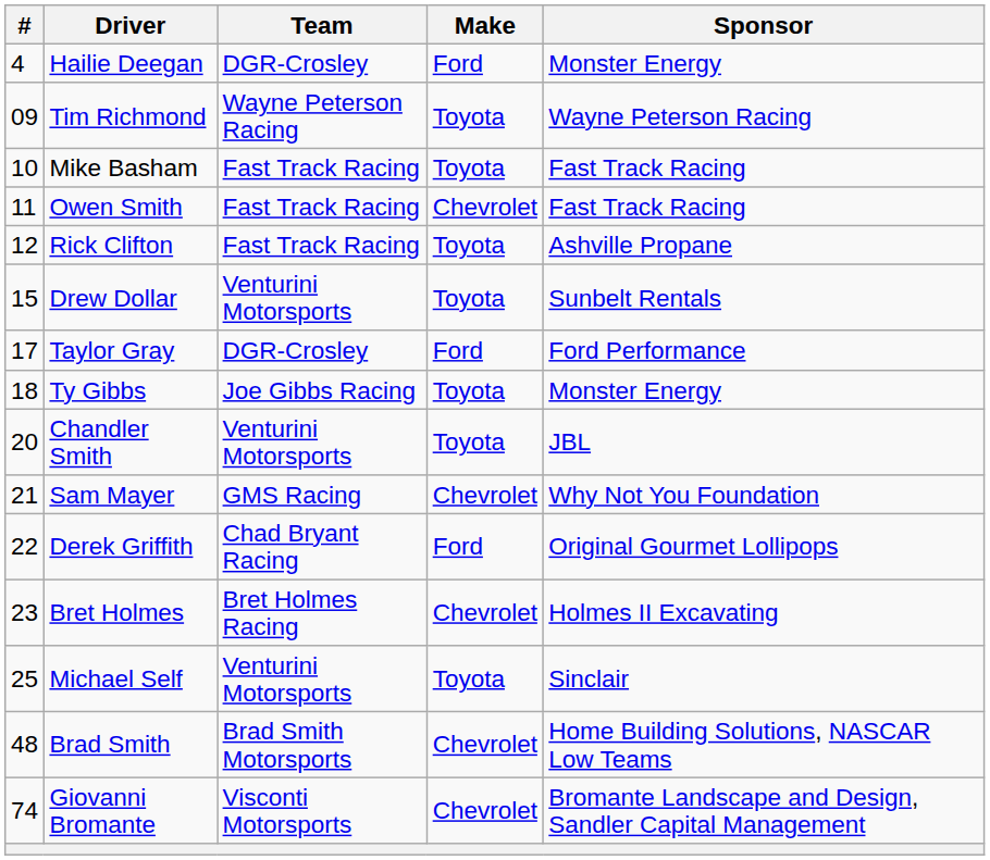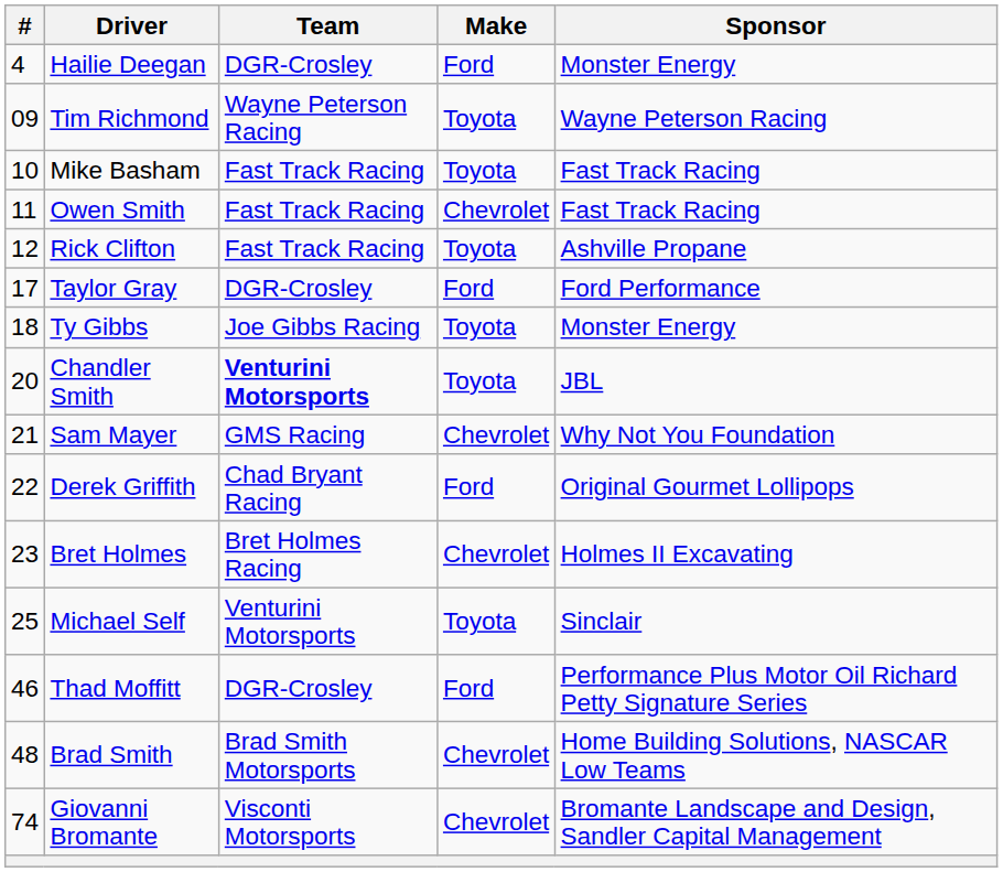 <table class="wikitable" style="font-size:95%">
 <tr>
 <th>#</th>
 <th>Driver</th>
 <th>Team</th>
 <th>Make</th>
 <th>Sponsor</th>
 </tr>
 <tr>
 <td>4</td>
 <td><a href='#'>Hailie Deegan</a></td>
 <td><a href='#'>DGR-Crosley</a></td>
 <td><a href='#'>Ford</a></td>
 <td><a href='#'>Monster Energy</a></td>
 </tr>
 <tr>
 <td>09</td>
 <td><a href='#'>Tim Richmond</a></td>
 <td><a href='#'>Wayne Peterson Racing</a></td>
 <td><a href='#'>Toyota</a></td>
 <td><a href='#'>Wayne Peterson Racing</a></td>
 </tr>
 <tr>
 <td>10</td>
 <td>Mike Basham</td>
 <td><a href='#'>Fast Track Racing</a></td>
 <td><a href='#'>Toyota</a></td>
 <td><a href='#'>Fast Track Racing</a></td>
 </tr>
 <tr>
 <td>11</td>
 <td><a href='#'>Owen Smith</a></td>
 <td><a href='#'>Fast Track Racing</a></td>
 <td><a href='#'>Chevrolet</a></td>
 <td><a href='#'>Fast Track Racing</a></td>
 </tr>
 <tr>
 <td>12</td>
 <td><a href='#'>Rick Clifton</a></td>
 <td><a href='#'>Fast Track Racing</a></td>
 <td><a href='#'>Toyota</a></td>
 <td><a href='#'>Ashville Propane</a></td>
 </tr>
 <tr>
-<td>15</td>
-<td><a href='#'>Drew Dollar</a></td>
-<td><a href='#'>Venturini Motorsports</a></td>
-<td><a href='#'>Toyota</a></td>
-<td><a href='#'>Sunbelt Rentals</a></td>
-</tr>
-<tr>
 <td>17</td>
 <td><a href='#'>Taylor Gray</a></td>
 <td><a href='#'>DGR-Crosley</a></td>
 <td><a href='#'>Ford</a></td>
 <td><a href='#'>Ford Performance</a></td>
 </tr>
 <tr>
 <td>18</td>
 <td><a href='#'>Ty Gibbs</a></td>
 <td><a href='#'>Joe Gibbs Racing</a></td>
 <td><a href='#'>Toyota</a></td>
 <td><a href='#'>Monster Energy</a></td>
 </tr>
 <tr>
 <td>20</td>
 <td><a href='#'>Chandler Smith</a></td>
-<td><a href='#'>Venturini Motorsports</a></td>
+<td><strong><a href='#'>Venturini Motorsports</a></strong></td>
 <td><a href='#'>Toyota</a></td>
 <td><a href='#'>JBL</a></td>
 </tr>
 <tr>
 <td>21</td>
 <td><a href='#'>Sam Mayer</a></td>
 <td><a href='#'>GMS Racing</a></td>
 <td><a href='#'>Chevrolet</a></td>
 <td><a href='#'>Why Not You Foundation</a></td>
 </tr>
 <tr>
 <td>22</td>
 <td><a href='#'>Derek Griffith</a></td>
 <td><a href='#'>Chad Bryant Racing</a></td>
 <td><a href='#'>Ford</a></td>
 <td><a href='#'>Original Gourmet Lollipops</a></td>
 </tr>
 <tr>
 <td>23</td>
 <td><a href='#'>Bret Holmes</a></td>
 <td><a href='#'>Bret Holmes Racing</a></td>
 <td><a href='#'>Chevrolet</a></td>
 <td><a href='#'>Holmes II Excavating</a></td>
 </tr>
 <tr>
 <td>25</td>
 <td><a href='#'>Michael Self</a></td>
 <td><a href='#'>Venturini Motorsports</a></td>
 <td><a href='#'>Toyota</a></td>
 <td><a href='#'>Sinclair</a></td>
 </tr>
 <tr>
+<td>46</td>
+<td><a href='#'>Thad Moffitt</a></td>
+<td><a href='#'>DGR-Crosley</a></td>
+<td><a href='#'>Ford</a></td>
+<td><a href='#'>Performance Plus Motor Oil Richard Petty Signature Series</a></td>
+</tr>
+<tr>
 <td>48</td>
 <td><a href='#'>Brad Smith</a></td>
 <td><a href='#'>Brad Smith Motorsports</a></td>
 <td><a href='#'>Chevrolet</a></td>
 <td><a href='#'>Home Building Solutions</a>, <a href='#'>NASCAR Low Teams</a></td>
 </tr>
 <tr>
 <td>74</td>
 <td><a href='#'>Giovanni Bromante</a></td>
 <td><a href='#'>Visconti Motorsports</a></td>
 <td><a href='#'>Chevrolet</a></td>
 <td><a href='#'>Bromante Landscape and Design</a>, <a href='#'>Sandler Capital Management</a></td>
 </tr>
 <tr>
 <th colspan="5"></th>
 </tr>
 </table>
